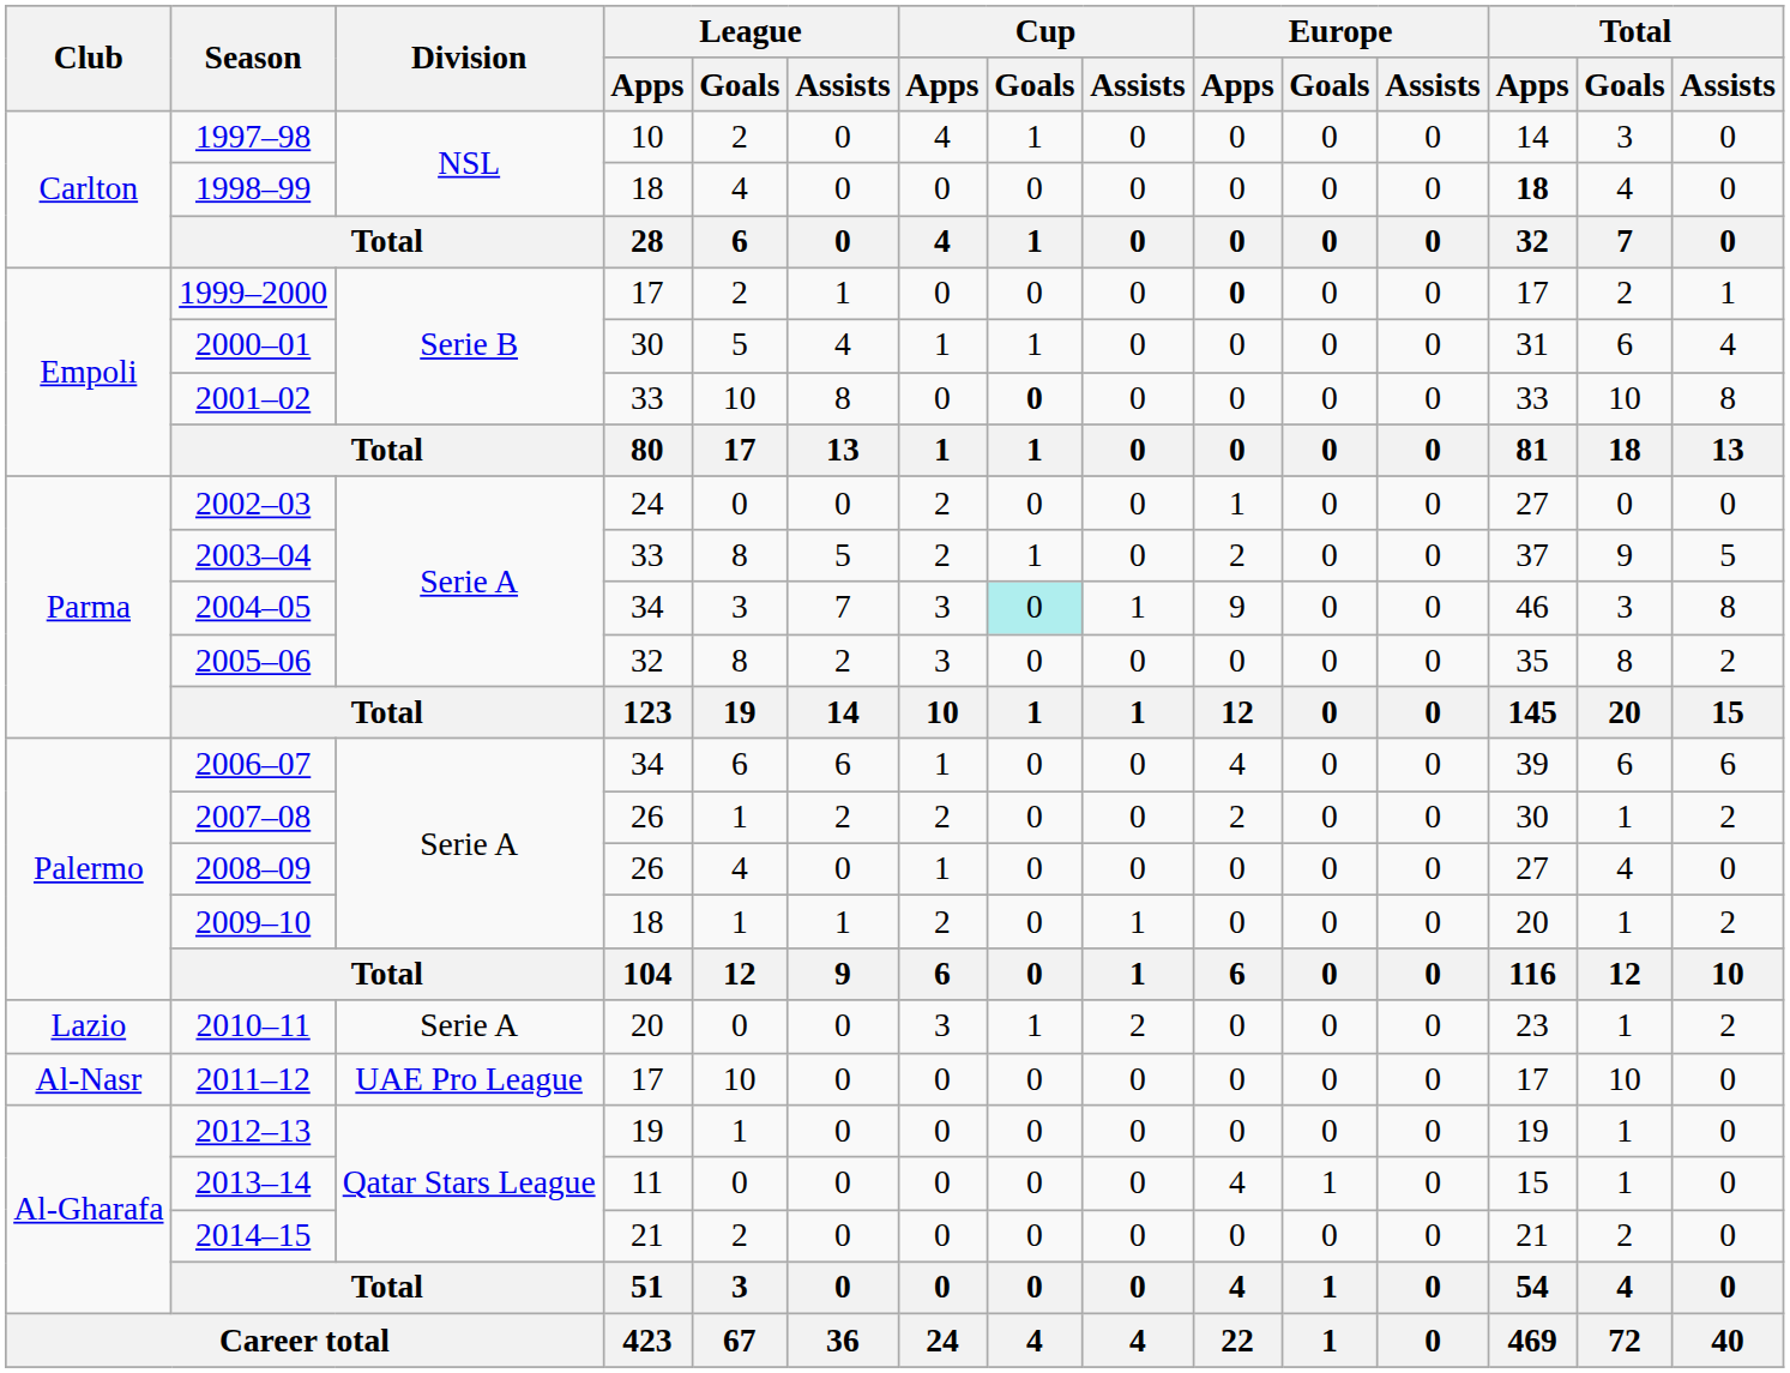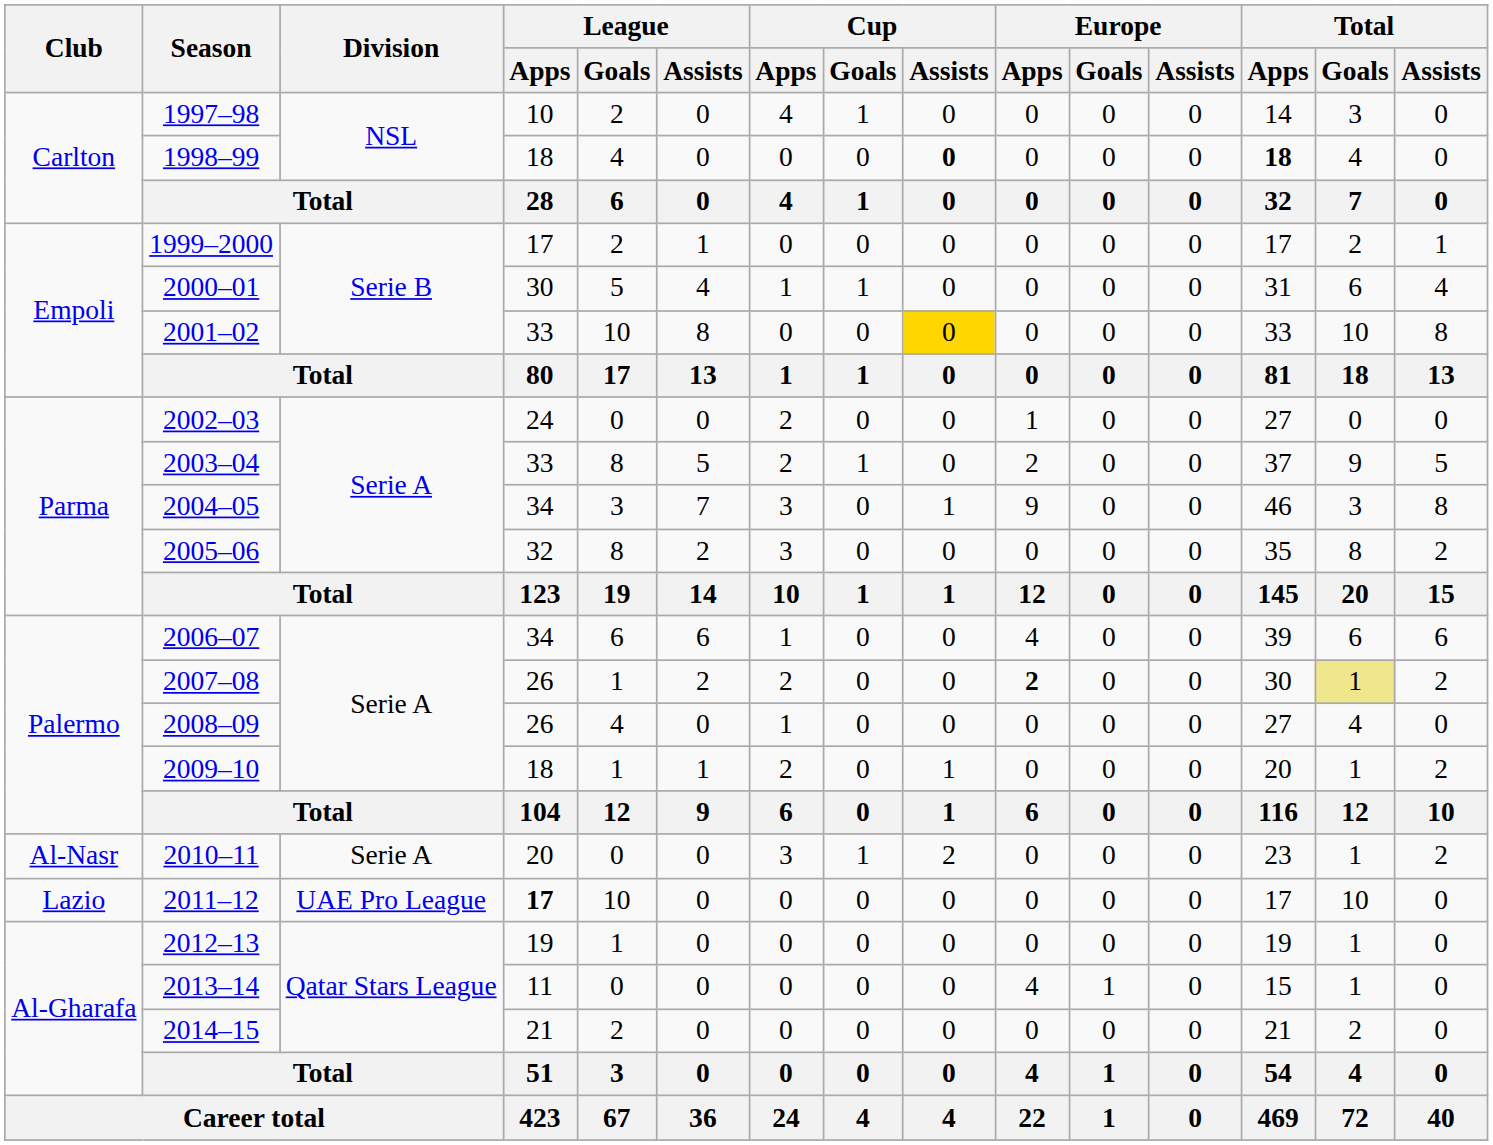 <table class="wikitable" style="text-align:center">
 <tr>
 <th rowspan="2">Club</th>
 <th rowspan="2">Season</th>
 <th rowspan="2">Division</th>
 <th colspan="3">League</th>
 <th colspan="3">Cup</th>
 <th colspan="3">Europe</th>
 <th colspan="3">Total</th>
 </tr>
 <tr>
 <th>Apps</th>
 <th>Goals</th>
 <th>Assists</th>
 <th>Apps</th>
 <th>Goals</th>
 <th>Assists</th>
 <th>Apps</th>
 <th>Goals</th>
 <th>Assists</th>
 <th>Apps</th>
 <th>Goals</th>
 <th>Assists</th>
 </tr>
 <tr>
 <td rowspan="3"><a href='#'>Carlton</a></td>
 <td><a href='#'>1997–98</a></td>
 <td rowspan="2"><a href='#'>NSL</a></td>
 <td>10</td>
 <td>2</td>
 <td>0</td>
 <td>4</td>
 <td>1</td>
 <td>0</td>
 <td>0</td>
 <td>0</td>
 <td>0</td>
 <td>14</td>
 <td>3</td>
 <td>0</td>
 </tr>
 <tr>
 <td><a href='#'>1998–99</a></td>
 <td>18</td>
 <td>4</td>
 <td>0</td>
 <td>0</td>
 <td>0</td>
-<td>0</td>
+<td><strong>0</strong></td>
 <td>0</td>
 <td>0</td>
 <td>0</td>
 <td><strong>18</strong></td>
 <td>4</td>
 <td>0</td>
 </tr>
 <tr>
 <th colspan="2">Total</th>
 <th>28</th>
 <th>6</th>
 <th>0</th>
 <th>4</th>
 <th>1</th>
 <th>0</th>
 <th>0</th>
 <th>0</th>
 <th>0</th>
 <th>32</th>
 <th>7</th>
 <th>0</th>
 </tr>
 <tr>
 <td rowspan="4"><a href='#'>Empoli</a></td>
 <td><a href='#'>1999–2000</a></td>
 <td rowspan="3"><a href='#'>Serie B</a></td>
 <td>17</td>
 <td>2</td>
 <td>1</td>
 <td>0</td>
 <td>0</td>
 <td>0</td>
-<td><strong>0</strong></td>
+<td>0</td>
 <td>0</td>
 <td>0</td>
 <td>17</td>
 <td>2</td>
 <td>1</td>
 </tr>
 <tr>
 <td><a href='#'>2000–01</a></td>
 <td>30</td>
 <td>5</td>
 <td>4</td>
 <td>1</td>
 <td>1</td>
 <td>0</td>
 <td>0</td>
 <td>0</td>
 <td>0</td>
 <td>31</td>
 <td>6</td>
 <td>4</td>
 </tr>
 <tr>
 <td><a href='#'>2001–02</a></td>
 <td>33</td>
 <td>10</td>
 <td>8</td>
 <td>0</td>
-<td><strong>0</strong></td>
 <td>0</td>
+<td style="background: gold;">0</td>
 <td>0</td>
 <td>0</td>
 <td>0</td>
 <td>33</td>
 <td>10</td>
 <td>8</td>
 </tr>
 <tr>
 <th colspan="2">Total</th>
 <th>80</th>
 <th>17</th>
 <th>13</th>
 <th>1</th>
 <th>1</th>
 <th>0</th>
 <th>0</th>
 <th>0</th>
 <th>0</th>
 <th>81</th>
 <th>18</th>
 <th>13</th>
 </tr>
 <tr>
 <td rowspan="5"><a href='#'>Parma</a></td>
 <td><a href='#'>2002–03</a></td>
 <td rowspan="4"><a href='#'>Serie A</a></td>
 <td>24</td>
 <td>0</td>
 <td>0</td>
 <td>2</td>
 <td>0</td>
 <td>0</td>
 <td>1</td>
 <td>0</td>
 <td>0</td>
 <td>27</td>
 <td>0</td>
 <td>0</td>
 </tr>
 <tr>
 <td><a href='#'>2003–04</a></td>
 <td>33</td>
 <td>8</td>
 <td>5</td>
 <td>2</td>
 <td>1</td>
 <td>0</td>
 <td>2</td>
 <td>0</td>
 <td>0</td>
 <td>37</td>
 <td>9</td>
 <td>5</td>
 </tr>
 <tr>
 <td><a href='#'>2004–05</a></td>
 <td>34</td>
 <td>3</td>
 <td>7</td>
 <td>3</td>
-<td style="background: paleturquoise;">0</td>
+<td>0</td>
 <td>1</td>
 <td>9</td>
 <td>0</td>
 <td>0</td>
 <td>46</td>
 <td>3</td>
 <td>8</td>
 </tr>
 <tr>
 <td><a href='#'>2005–06</a></td>
 <td>32</td>
 <td>8</td>
 <td>2</td>
 <td>3</td>
 <td>0</td>
 <td>0</td>
 <td>0</td>
 <td>0</td>
 <td>0</td>
 <td>35</td>
 <td>8</td>
 <td>2</td>
 </tr>
 <tr>
 <th colspan="2">Total</th>
 <th>123</th>
 <th>19</th>
 <th>14</th>
 <th>10</th>
 <th>1</th>
 <th>1</th>
 <th>12</th>
 <th>0</th>
 <th>0</th>
 <th>145</th>
 <th>20</th>
 <th>15</th>
 </tr>
 <tr>
 <td rowspan="5"><a href='#'>Palermo</a></td>
 <td><a href='#'>2006–07</a></td>
 <td rowspan="4">Serie A</td>
 <td>34</td>
 <td>6</td>
 <td>6</td>
 <td>1</td>
 <td>0</td>
 <td>0</td>
 <td>4</td>
 <td>0</td>
 <td>0</td>
 <td>39</td>
 <td>6</td>
 <td>6</td>
 </tr>
 <tr>
 <td><a href='#'>2007–08</a></td>
 <td>26</td>
 <td>1</td>
 <td>2</td>
 <td>2</td>
 <td>0</td>
 <td>0</td>
-<td>2</td>
+<td><strong>2</strong></td>
 <td>0</td>
 <td>0</td>
 <td>30</td>
-<td>1</td>
+<td style="background: khaki;">1</td>
 <td>2</td>
 </tr>
 <tr>
 <td><a href='#'>2008–09</a></td>
 <td>26</td>
 <td>4</td>
 <td>0</td>
 <td>1</td>
 <td>0</td>
 <td>0</td>
 <td>0</td>
 <td>0</td>
 <td>0</td>
 <td>27</td>
 <td>4</td>
 <td>0</td>
 </tr>
 <tr>
 <td><a href='#'>2009–10</a></td>
 <td>18</td>
 <td>1</td>
 <td>1</td>
 <td>2</td>
 <td>0</td>
 <td>1</td>
 <td>0</td>
 <td>0</td>
 <td>0</td>
 <td>20</td>
 <td>1</td>
 <td>2</td>
 </tr>
 <tr>
 <th colspan="2">Total</th>
 <th>104</th>
 <th>12</th>
 <th>9</th>
 <th>6</th>
 <th>0</th>
 <th>1</th>
 <th>6</th>
 <th>0</th>
 <th>0</th>
 <th>116</th>
 <th>12</th>
 <th>10</th>
 </tr>
 <tr>
-<td><a href='#'>Lazio</a></td>
+<td><a href='#'>Al-Nasr</a></td>
 <td><a href='#'>2010–11</a></td>
 <td>Serie A</td>
 <td>20</td>
 <td>0</td>
 <td>0</td>
 <td>3</td>
 <td>1</td>
 <td>2</td>
 <td>0</td>
 <td>0</td>
 <td>0</td>
 <td>23</td>
 <td>1</td>
 <td>2</td>
 </tr>
 <tr>
-<td><a href='#'>Al-Nasr</a></td>
+<td><a href='#'>Lazio</a></td>
 <td><a href='#'>2011–12</a></td>
 <td><a href='#'>UAE Pro League</a></td>
-<td>17</td>
+<td><strong>17</strong></td>
 <td>10</td>
 <td>0</td>
 <td>0</td>
 <td>0</td>
 <td>0</td>
 <td>0</td>
 <td>0</td>
 <td>0</td>
 <td>17</td>
 <td>10</td>
 <td>0</td>
 </tr>
 <tr>
 <td rowspan="4"><a href='#'>Al-Gharafa</a></td>
 <td><a href='#'>2012–13</a></td>
 <td rowspan="3"><a href='#'>Qatar Stars League</a></td>
 <td>19</td>
 <td>1</td>
 <td>0</td>
 <td>0</td>
 <td>0</td>
 <td>0</td>
 <td>0</td>
 <td>0</td>
 <td>0</td>
 <td>19</td>
 <td>1</td>
 <td>0</td>
 </tr>
 <tr>
 <td><a href='#'>2013–14</a></td>
 <td>11</td>
 <td>0</td>
 <td>0</td>
 <td>0</td>
 <td>0</td>
 <td>0</td>
 <td>4</td>
 <td>1</td>
 <td>0</td>
 <td>15</td>
 <td>1</td>
 <td>0</td>
 </tr>
 <tr>
 <td><a href='#'>2014–15</a></td>
 <td>21</td>
 <td>2</td>
 <td>0</td>
 <td>0</td>
 <td>0</td>
 <td>0</td>
 <td>0</td>
 <td>0</td>
 <td>0</td>
 <td>21</td>
 <td>2</td>
 <td>0</td>
 </tr>
 <tr>
 <th colspan="2">Total</th>
 <th>51</th>
 <th>3</th>
 <th>0</th>
 <th>0</th>
 <th>0</th>
 <th>0</th>
 <th>4</th>
 <th>1</th>
 <th>0</th>
 <th>54</th>
 <th>4</th>
 <th>0</th>
 </tr>
 <tr>
 <th colspan="3">Career total</th>
 <th>423</th>
 <th>67</th>
 <th>36</th>
 <th>24</th>
 <th>4</th>
 <th>4</th>
 <th>22</th>
 <th>1</th>
 <th>0</th>
 <th>469</th>
 <th>72</th>
 <th>40</th>
 </tr>
 </table>
